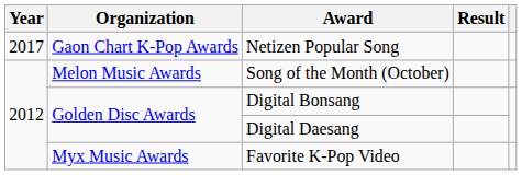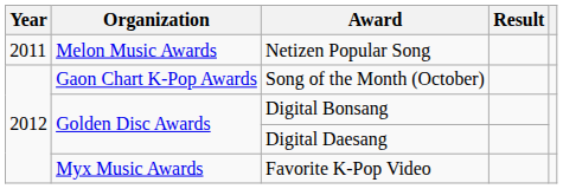 <table class="sortable wikitable">
 <tr>
 <th scope="col">Year</th>
 <th scope="col">Organization</th>
 <th scope="col">Award</th>
 <th scope="col">Result</th>
 <th class="unsortable"></th>
 </tr>
 <tr>
-<td>2017</td>
-<td><a href='#'>Gaon Chart K-Pop Awards</a></td>
+<td>2011</td>
+<td><a href='#'>Melon Music Awards</a></td>
 <td>Netizen Popular Song</td>
 <td></td>
 <td></td>
 </tr>
 <tr>
 <td rowspan="4">2012</td>
-<td><a href='#'>Melon Music Awards</a></td>
+<td><a href='#'>Gaon Chart K-Pop Awards</a></td>
 <td>Song of the Month (October)</td>
 <td></td>
 <td></td>
 </tr>
 <tr>
 <td rowspan="2"><a href='#'>Golden Disc Awards</a></td>
 <td>Digital Bonsang</td>
 <td></td>
 <td align="center" rowspan="2"></td>
 </tr>
 <tr>
 <td>Digital Daesang</td>
 <td></td>
 </tr>
 <tr>
 <td><a href='#'>Myx Music Awards</a></td>
 <td>Favorite K-Pop Video</td>
 <td></td>
 <td align="center"></td>
 </tr>
 </table>
